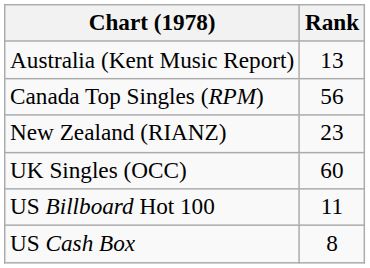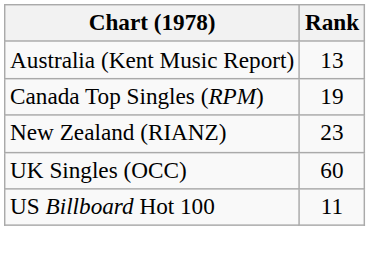 <table class="wikitable sortable">
 <tr>
 <th align="left">Chart (1978)</th>
 <th style="text-align:center;">Rank</th>
 </tr>
 <tr>
 <td>Australia (Kent Music Report)</td>
 <td style="text-align:center;">13</td>
 </tr>
 <tr>
 <td>Canada Top Singles (<em>RPM</em>)</td>
-<td style="text-align:center;">56</td>
+<td style="text-align:center;">19</td>
 </tr>
 <tr>
 <td>New Zealand (RIANZ)</td>
 <td style="text-align:center;">23</td>
 </tr>
 <tr>
 <td>UK Singles (OCC)</td>
 <td style="text-align:center;">60</td>
 </tr>
 <tr>
 <td>US <em>Billboard</em> Hot 100</td>
 <td style="text-align:center;">11</td>
 </tr>
-<tr>
-<td>US <em>Cash Box</em></td>
-<td style="text-align:center;">8</td>
-</tr>
 </table>
